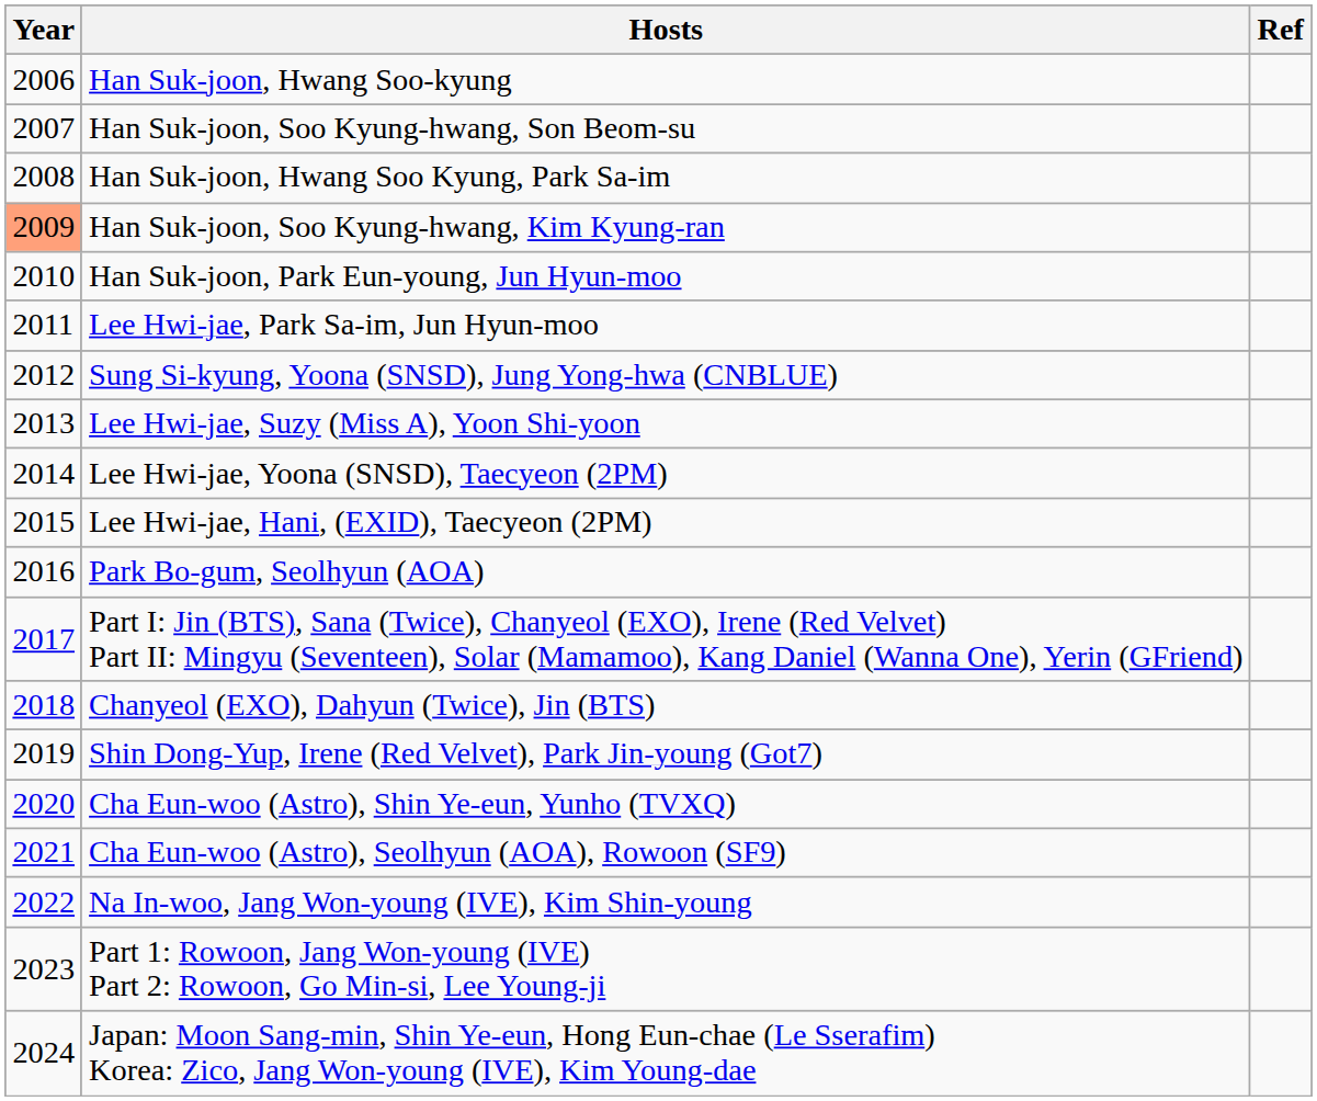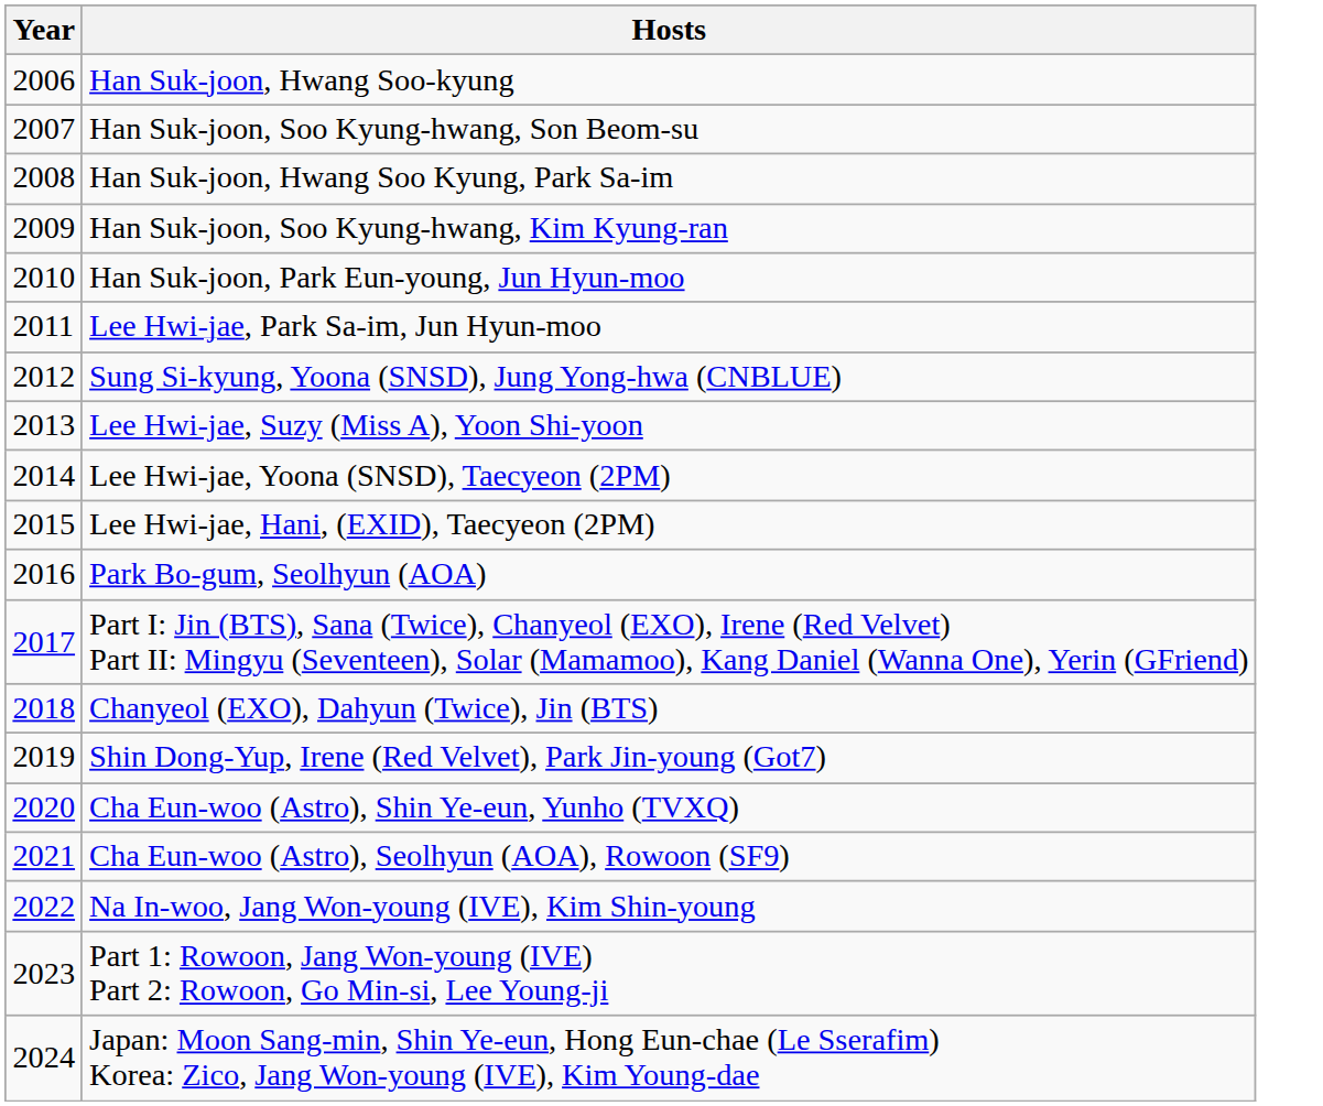 <table class="wikitable">
 <tr>
 <th>Year</th>
 <th>Hosts</th>
-<th>Ref</th>
 </tr>
 <tr>
 <td>2006</td>
 <td><a href='#'>Han Suk-joon</a>, Hwang Soo-kyung</td>
-<td></td>
 </tr>
 <tr>
 <td>2007</td>
 <td>Han Suk-joon, Soo Kyung-hwang, Son Beom-su</td>
-<td></td>
 </tr>
 <tr>
 <td>2008</td>
 <td>Han Suk-joon, Hwang Soo Kyung, Park Sa-im</td>
-<td></td>
 </tr>
 <tr>
-<td style="background: lightsalmon;">2009</td>
+<td>2009</td>
 <td>Han Suk-joon, Soo Kyung-hwang, <a href='#'>Kim Kyung-ran</a></td>
-<td></td>
 </tr>
 <tr>
 <td>2010</td>
 <td>Han Suk-joon, Park Eun-young, <a href='#'>Jun Hyun-moo</a></td>
-<td></td>
 </tr>
 <tr>
 <td>2011</td>
 <td><a href='#'>Lee Hwi-jae</a>, Park Sa-im, Jun Hyun-moo</td>
-<td></td>
 </tr>
 <tr>
 <td>2012</td>
 <td><a href='#'>Sung Si-kyung</a>, <a href='#'>Yoona</a> (<a href='#'>SNSD</a>), <a href='#'>Jung Yong-hwa</a> (<a href='#'>CNBLUE</a>)</td>
-<td></td>
 </tr>
 <tr>
 <td>2013</td>
 <td><a href='#'>Lee Hwi-jae</a>, <a href='#'>Suzy</a> (<a href='#'>Miss A</a>), <a href='#'>Yoon Shi-yoon</a></td>
-<td></td>
 </tr>
 <tr>
 <td>2014</td>
 <td>Lee Hwi-jae, Yoona (SNSD), <a href='#'>Taecyeon</a> (<a href='#'>2PM</a>)</td>
-<td></td>
 </tr>
 <tr>
 <td>2015</td>
 <td>Lee Hwi-jae, <a href='#'>Hani</a>, (<a href='#'>EXID</a>), Taecyeon (2PM)</td>
-<td></td>
 </tr>
 <tr>
 <td>2016</td>
 <td><a href='#'>Park Bo-gum</a>, <a href='#'>Seolhyun</a> (<a href='#'>AOA</a>)</td>
-<td></td>
 </tr>
 <tr>
 <td><a href='#'>2017</a></td>
 <td>Part I: <a href='#'>Jin (BTS)</a>, <a href='#'>Sana</a> (<a href='#'>Twice</a>), <a href='#'>Chanyeol</a> (<a href='#'>EXO</a>), <a href='#'>Irene</a> (<a href='#'>Red Velvet</a>)<br>Part II: <a href='#'>Mingyu</a> (<a href='#'>Seventeen</a>), <a href='#'>Solar</a> (<a href='#'>Mamamoo</a>), <a href='#'>Kang Daniel</a> (<a href='#'>Wanna One</a>), <a href='#'>Yerin</a> (<a href='#'>GFriend</a>)</td>
-<td></td>
 </tr>
 <tr>
 <td><a href='#'>2018</a></td>
 <td><a href='#'>Chanyeol</a> (<a href='#'>EXO</a>), <a href='#'>Dahyun</a> (<a href='#'>Twice</a>), <a href='#'>Jin</a> (<a href='#'>BTS</a>)</td>
-<td></td>
 </tr>
 <tr>
 <td>2019</td>
 <td><a href='#'>Shin Dong-Yup</a>, <a href='#'>Irene</a> (<a href='#'>Red Velvet</a>), <a href='#'>Park Jin-young</a> (<a href='#'>Got7</a>)</td>
-<td></td>
 </tr>
 <tr>
 <td><a href='#'>2020</a></td>
 <td><a href='#'>Cha Eun-woo</a> (<a href='#'>Astro</a>), <a href='#'>Shin Ye-eun</a>, <a href='#'>Yunho</a> (<a href='#'>TVXQ</a>)</td>
-<td></td>
 </tr>
 <tr>
 <td><a href='#'>2021</a></td>
 <td><a href='#'>Cha Eun-woo</a> (<a href='#'>Astro</a>), <a href='#'>Seolhyun</a> (<a href='#'>AOA</a>), <a href='#'>Rowoon</a> (<a href='#'>SF9</a>)</td>
-<td></td>
 </tr>
 <tr>
 <td><a href='#'>2022</a></td>
 <td><a href='#'>Na In-woo</a>, <a href='#'>Jang Won-young</a> (<a href='#'>IVE</a>), <a href='#'>Kim Shin-young</a></td>
-<td></td>
 </tr>
 <tr>
 <td>2023</td>
 <td>Part 1: <a href='#'>Rowoon</a>, <a href='#'>Jang Won-young</a> (<a href='#'>IVE</a>)<br>Part 2: <a href='#'>Rowoon</a>, <a href='#'>Go Min-si</a>, <a href='#'>Lee Young-ji</a></td>
-<td></td>
 </tr>
 <tr>
 <td>2024</td>
 <td>Japan: <a href='#'>Moon Sang-min</a>, <a href='#'>Shin Ye-eun</a>, Hong Eun-chae (<a href='#'>Le Sserafim</a>)<br>Korea: <a href='#'>Zico</a>, <a href='#'>Jang Won-young</a> (<a href='#'>IVE</a>), <a href='#'>Kim Young-dae</a></td>
-<td></td>
 </tr>
 </table>
